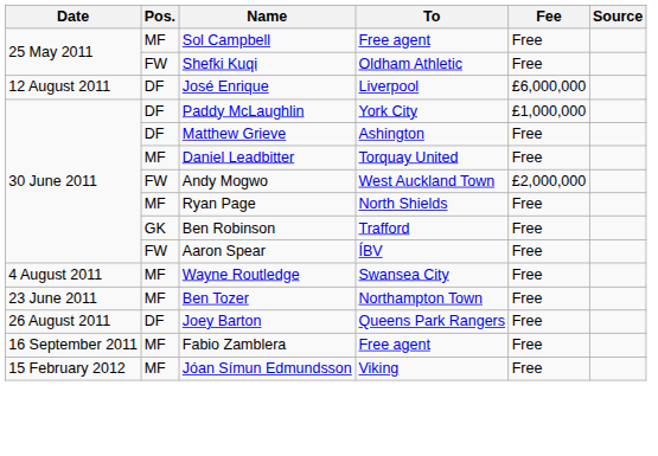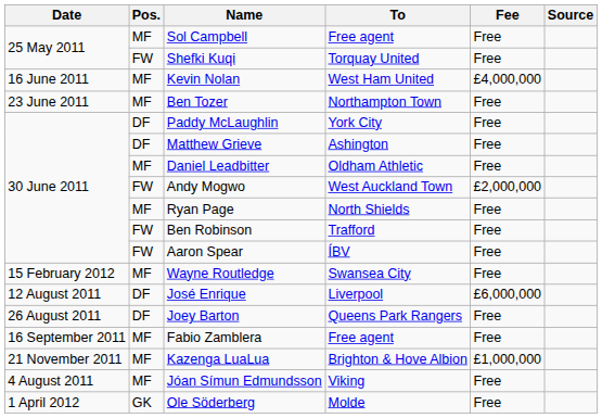 <table class="wikitable">
 <tr>
 <th>Date</th>
 <th>Pos.</th>
 <th>Name</th>
 <th>To</th>
 <th>Fee</th>
 <th>Source</th>
 </tr>
 <tr>
 <td rowspan=2>25 May 2011</td>
 <td>MF</td>
 <td> <a href='#'>Sol Campbell</a></td>
 <td><a href='#'>Free agent</a></td>
 <td>Free</td>
 <td align="center"></td>
 </tr>
 <tr>
 <td>FW</td>
 <td> <a href='#'>Shefki Kuqi</a></td>
-<td> <a href='#'>Oldham Athletic</a></td>
+<td> <a href='#'>Torquay United</a></td>
 <td>Free</td>
 <td align="center"></td>
 </tr>
 <tr>
-<td>12 August 2011</td>
-<td>DF</td>
-<td> <a href='#'>José Enrique</a></td>
-<td> <a href='#'>Liverpool</a></td>
-<td>£6,000,000</td>
+<td>16 June 2011</td>
+<td>MF</td>
+<td> <a href='#'>Kevin Nolan</a></td>
+<td> <a href='#'>West Ham United</a></td>
+<td>£4,000,000</td>
+<td align="center"></td>
+</tr>
+<tr>
+<td>23 June 2011</td>
+<td>MF</td>
+<td> <a href='#'>Ben Tozer</a></td>
+<td> <a href='#'>Northampton Town</a></td>
+<td>Free</td>
 <td align="center"></td>
 </tr>
 <tr>
 <td rowspan=7>30 June 2011</td>
 <td>DF</td>
 <td> <a href='#'>Paddy McLaughlin</a></td>
 <td> <a href='#'>York City</a></td>
-<td>£1,000,000</td>
+<td>Free</td>
 <td align="center"></td>
 </tr>
 <tr>
 <td>DF</td>
 <td> <a href='#'>Matthew Grieve</a></td>
 <td> <a href='#'>Ashington</a></td>
 <td>Free</td>
 <td align="center"></td>
 </tr>
 <tr>
 <td>MF</td>
 <td> <a href='#'>Daniel Leadbitter</a></td>
-<td> <a href='#'>Torquay United</a></td>
+<td> <a href='#'>Oldham Athletic</a></td>
 <td>Free</td>
 <td align="center"></td>
 </tr>
 <tr>
 <td>FW</td>
 <td> Andy Mogwo</td>
 <td> <a href='#'>West Auckland Town</a></td>
 <td>£2,000,000</td>
 <td align="center"></td>
 </tr>
 <tr>
 <td>MF</td>
 <td> Ryan Page</td>
 <td> <a href='#'>North Shields</a></td>
 <td>Free</td>
 <td align="center"></td>
 </tr>
 <tr>
-<td>GK</td>
+<td>FW</td>
 <td> Ben Robinson</td>
 <td> <a href='#'>Trafford</a></td>
 <td>Free</td>
 <td align="center"></td>
 </tr>
 <tr>
 <td>FW</td>
 <td> Aaron Spear</td>
 <td> <a href='#'>ÍBV</a></td>
 <td>Free</td>
 <td align="center"></td>
 </tr>
 <tr>
-<td>4 August 2011</td>
+<td>15 February 2012</td>
 <td>MF</td>
 <td> <a href='#'>Wayne Routledge</a></td>
 <td> <a href='#'>Swansea City</a></td>
 <td>Free</td>
 <td align="center"></td>
 </tr>
 <tr>
-<td>23 June 2011</td>
-<td>MF</td>
-<td> <a href='#'>Ben Tozer</a></td>
-<td> <a href='#'>Northampton Town</a></td>
-<td>Free</td>
+<td>12 August 2011</td>
+<td>DF</td>
+<td> <a href='#'>José Enrique</a></td>
+<td> <a href='#'>Liverpool</a></td>
+<td>£6,000,000</td>
 <td align="center"></td>
 </tr>
 <tr>
 <td>26 August 2011</td>
 <td>DF</td>
 <td> <a href='#'>Joey Barton</a></td>
 <td> <a href='#'>Queens Park Rangers</a></td>
 <td>Free</td>
 <td align="center"></td>
 </tr>
 <tr>
 <td>16 September 2011</td>
 <td>MF</td>
 <td> Fabio Zamblera</td>
 <td><a href='#'>Free agent</a></td>
 <td>Free</td>
 <td align="center"></td>
 </tr>
 <tr>
-<td>15 February 2012</td>
+<td>21 November 2011</td>
+<td>MF</td>
+<td> <a href='#'>Kazenga LuaLua</a></td>
+<td> <a href='#'>Brighton & Hove Albion</a></td>
+<td>£1,000,000</td>
+<td align="center"></td>
+</tr>
+<tr>
+<td>4 August 2011</td>
 <td>MF</td>
 <td> <a href='#'>Jóan Símun Edmundsson</a></td>
 <td> <a href='#'>Viking</a></td>
 <td>Free</td>
 <td align="center"></td>
 </tr>
+<tr>
+<td>1 April 2012</td>
+<td>GK</td>
+<td> <a href='#'>Ole Söderberg</a></td>
+<td> <a href='#'>Molde</a></td>
+<td>Free</td>
+<td align="center"></td>
+</tr>
 </table>
